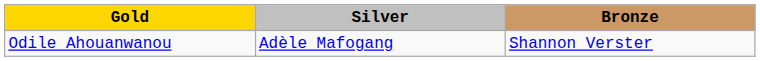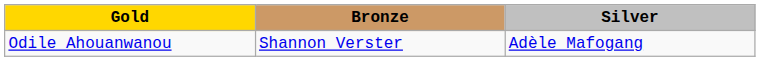 <table class="wikitable" style="text-align:left">
 <tr align="center">
 <td width=200 bgcolor=gold><strong>Gold</strong></td>
+<td width=200 bgcolor=CC9966><strong>Bronze</strong></td>
 <td width=200 bgcolor=silver><strong>Silver</strong></td>
-<td width=200 bgcolor=CC9966><strong>Bronze</strong></td>
 </tr>
 <tr>
 <td><a href='#'>Odile Ahouanwanou</a><br><em></em></td>
+<td><a href='#'>Shannon Verster</a><br><em></em></td>
 <td><a href='#'>Adèle Mafogang</a><br><em></em></td>
-<td><a href='#'>Shannon Verster</a><br><em></em></td>
 </tr>
 </table>
